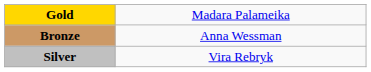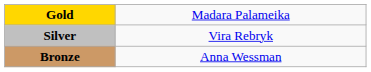 <table class="wikitable" style="text-align:center; " width="35%">
 <tr>
 <td bgcolor="gold"><strong>Gold</strong></td>
 <td><a href='#'>Madara Palameika</a><br>  <small><em></em></small></td>
 </tr>
 <tr>
+<td bgcolor="silver"><strong>Silver</strong></td>
+<td><a href='#'>Vira Rebryk</a><br>  <small><em></em></small></td>
+</tr>
+<tr>
 <td bgcolor="CC9966"><strong>Bronze</strong></td>
 <td><a href='#'>Anna Wessman</a><br>  <small><em></em></small></td>
 </tr>
-<tr>
-<td bgcolor="silver"><strong>Silver</strong></td>
-<td><a href='#'>Vira Rebryk</a><br>  <small><em></em></small></td>
-</tr>
 </table>
